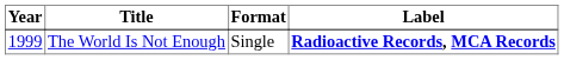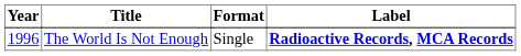 <table border=1 cellpadding=2 style="border-collapse:collapse;">
 <tr style="border-bottom:1px solid black;">
 <th>Year</th>
 <th>Title</th>
 <th>Format</th>
 <th>Label</th>
 </tr>
 <tr>
-<td><a href='#'>1999</a></td>
+<td><a href='#'>1996</a></td>
 <td><a href='#'>The World Is Not Enough</a></td>
 <td>Single</td>
 <td><strong><a href='#'>Radioactive Records</a>, <a href='#'>MCA Records</a></strong></td>
 </tr>
 </table>
